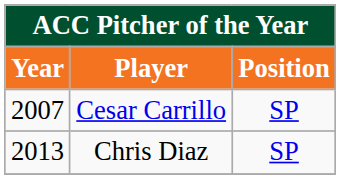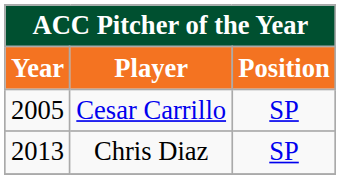 <table class="wikitable">
 <tr>
 <td colspan="3" style="background: #005030; color:white; text-align:center;"><strong>ACC Pitcher of the Year</strong></td>
 </tr>
 <tr>
 <th style="background: #F47321; color:white;">Year</th>
 <th style="background: #F47321; color:white;">Player</th>
 <th style="background: #F47321; color:white;">Position</th>
 </tr>
 <tr style="text-align:center;">
-<td>2007</td>
+<td>2005</td>
 <td><a href='#'>Cesar Carrillo</a></td>
 <td><a href='#'>SP</a></td>
 </tr>
 <tr style="text-align:center;">
 <td>2013</td>
 <td>Chris Diaz</td>
 <td><a href='#'>SP</a></td>
 </tr>
 <tr>
 </tr>
 </table>
